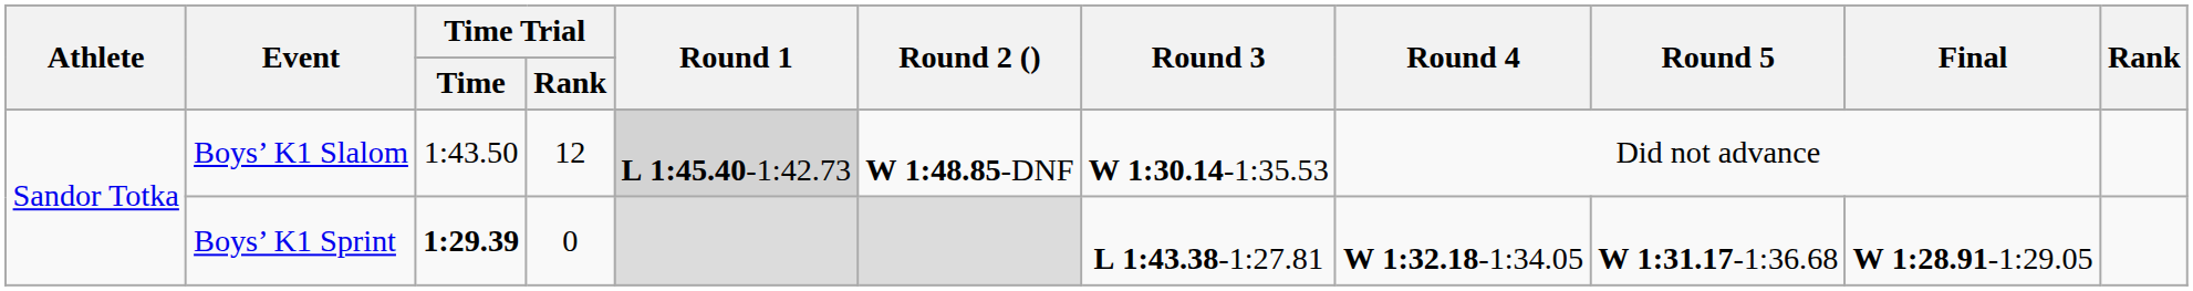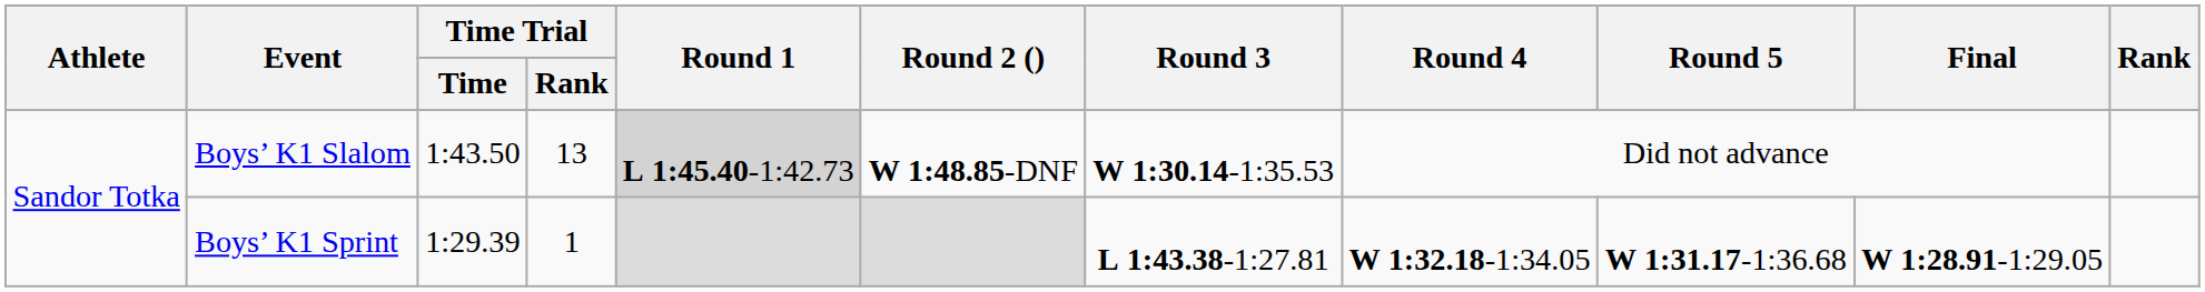 <table class="wikitable" border="1" style="font-size:90%">
 <tr>
 <th rowspan=2>Athlete</th>
 <th rowspan=2>Event</th>
 <th colspan=2>Time Trial</th>
 <th rowspan=2>Round 1</th>
 <th rowspan=2>Round 2 ()</th>
 <th rowspan=2>Round 3</th>
 <th rowspan=2>Round 4</th>
 <th rowspan=2>Round 5</th>
 <th rowspan=2>Final</th>
 <th rowspan=2>Rank</th>
 </tr>
 <tr>
 <th>Time</th>
 <th>Rank</th>
 </tr>
 <tr>
 <td rowspan=2><a href='#'>Sandor Totka</a></td>
 <td><a href='#'>Boys’ K1 Slalom</a></td>
 <td align=center>1:43.50</td>
-<td align=center>12</td>
+<td align=center>13</td>
 <td align=center style="background: lightgrey;"><br><strong>L</strong> <strong>1:45.40</strong>-1:42.73</td>
 <td align=center><br><strong>W</strong> <strong>1:48.85</strong>-DNF</td>
 <td align=center><br><strong>W</strong> <strong>1:30.14</strong>-1:35.53</td>
 <td align=center colspan=3>Did not advance</td>
 <td></td>
 </tr>
 <tr>
 <td><a href='#'>Boys’ K1 Sprint</a></td>
-<td align=center><strong>1:29.39</strong></td>
-<td align=center>0</td>
+<td align=center>1:29.39</td>
+<td align=center>1</td>
 <td bgcolor=#DCDCDC></td>
 <td bgcolor=#DCDCDC></td>
 <td align=center><br><strong>L</strong> <strong>1:43.38</strong>-1:27.81</td>
 <td align=center><br><strong>W</strong> <strong>1:32.18</strong>-1:34.05</td>
 <td align=center><br><strong>W</strong> <strong>1:31.17</strong>-1:36.68</td>
 <td align=center><br><strong>W</strong> <strong>1:28.91</strong>-1:29.05</td>
 <td align=center></td>
 </tr>
 </table>
